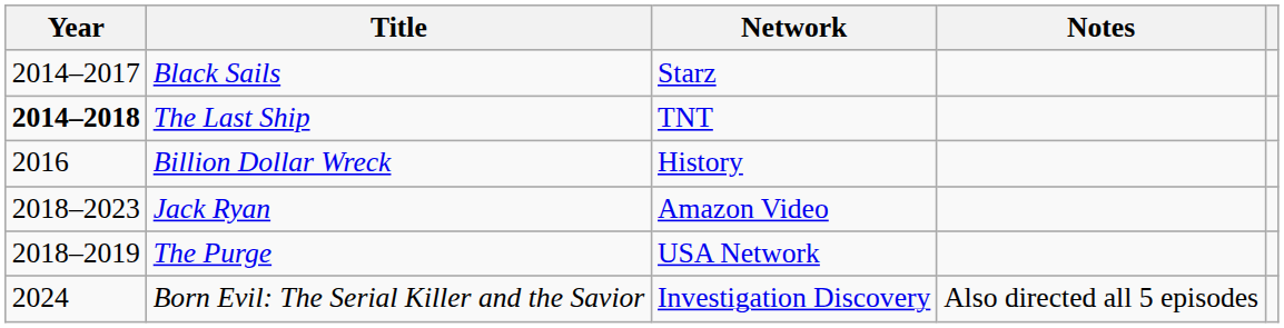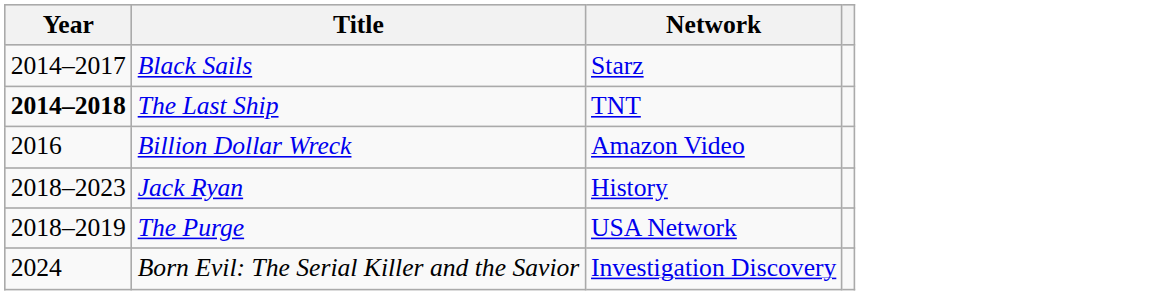 <table class="wikitable plainrowheaders">
 <tr>
 <th scope="col">Year</th>
 <th scope="col">Title</th>
 <th scope="col">Network</th>
-<th scope="col">Notes</th>
 <th scope="col"></th>
 </tr>
 <tr>
 <td>2014–2017</td>
 <td><em><a href='#'>Black Sails</a></em></td>
 <td><a href='#'>Starz</a></td>
-<td></td>
 <td style="text-align:center;"></td>
 </tr>
 <tr>
 <td><strong>2014–2018</strong></td>
 <td><em><a href='#'>The Last Ship</a></em></td>
 <td><a href='#'>TNT</a></td>
-<td></td>
 <td style="text-align:center;"></td>
 </tr>
 <tr>
 <td>2016</td>
 <td><em><a href='#'>Billion Dollar Wreck</a></em></td>
-<td><a href='#'>History</a></td>
-<td></td>
+<td><a href='#'>Amazon Video</a></td>
 <td style="text-align:center;"></td>
 </tr>
 <tr>
 <td>2018–2023</td>
 <td><em><a href='#'>Jack Ryan</a></em></td>
-<td><a href='#'>Amazon Video</a></td>
-<td></td>
+<td><a href='#'>History</a></td>
 <td style="text-align:center;"></td>
 </tr>
 <tr>
 <td>2018–2019</td>
 <td><em><a href='#'>The Purge</a></em></td>
 <td><a href='#'>USA Network</a></td>
-<td></td>
 <td style="text-align:center;"></td>
 </tr>
 <tr>
 <td>2024</td>
 <td><em>Born Evil: The Serial Killer and the Savior</em></td>
 <td><a href='#'>Investigation Discovery</a></td>
-<td>Also directed all 5 episodes</td>
 <td style="text-align:center;"></td>
 </tr>
 </table>
